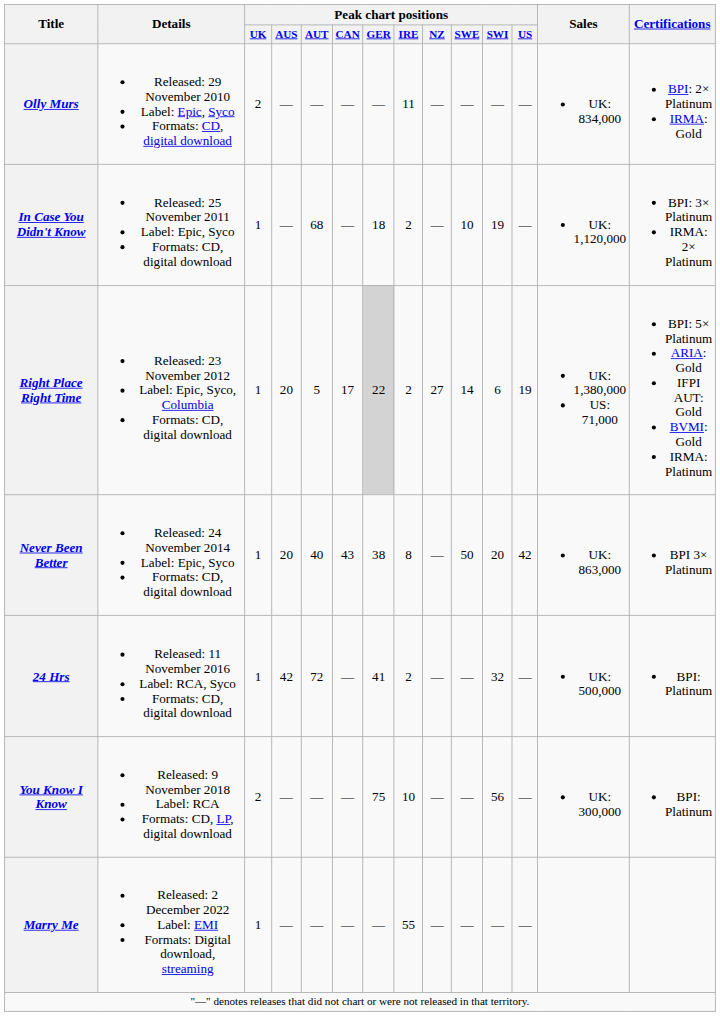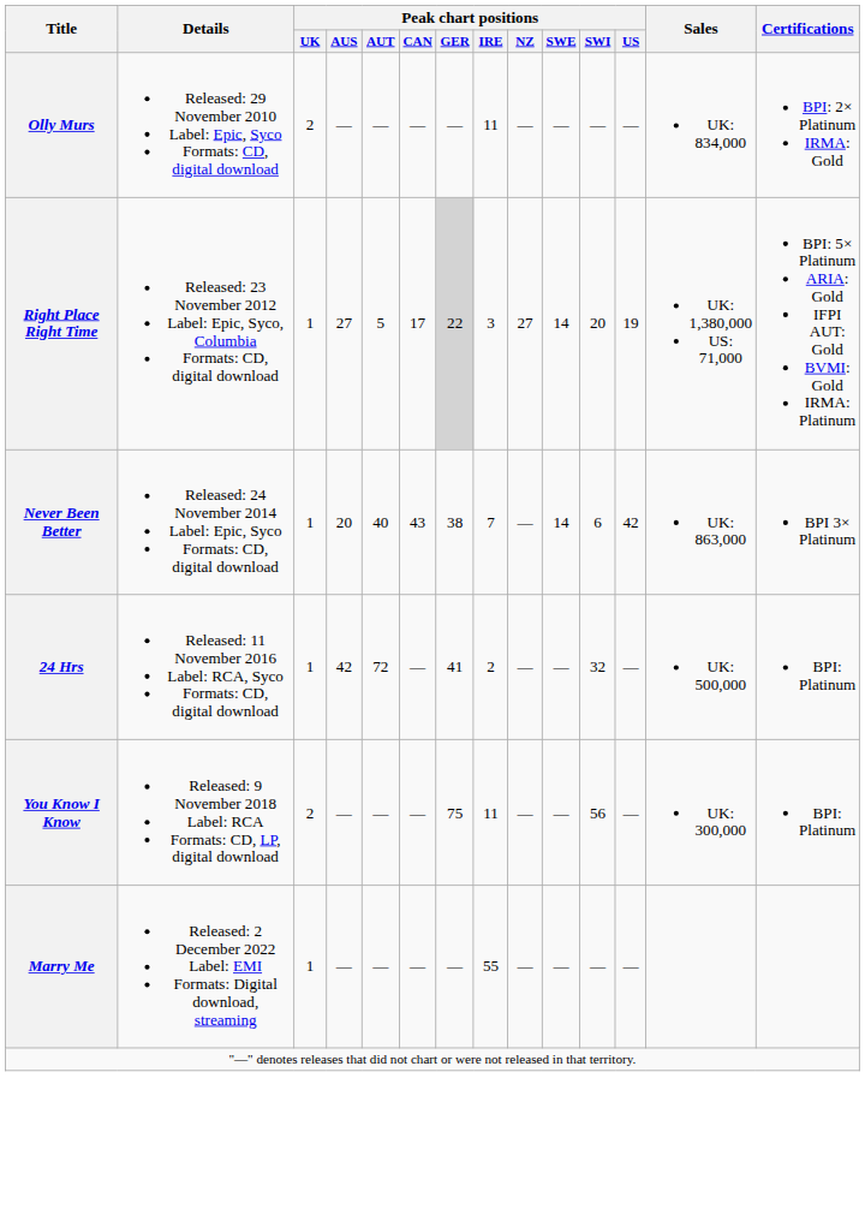 <table class="wikitable plainrowheaders" style="text-align:center;">
 <tr>
 <th scope="col" rowspan="2" style="width:12em;">Title</th>
 <th scope="col" rowspan="2" style="width:16em;">Details</th>
 <th scope="col" colspan="10">Peak chart positions</th>
 <th scope="col" rowspan="2">Sales</th>
 <th scope="col" rowspan="2"><a href='#'>Certifications</a></th>
 </tr>
 <tr>
 <th scope="col" style="width:2.5em;font-size:85%;"><a href='#'>UK</a><br></th>
 <th scope="col" style="width:2.5em;font-size:85%;"><a href='#'>AUS</a><br></th>
 <th scope="col" style="width:2.5em;font-size:85%;"><a href='#'>AUT</a><br></th>
 <th scope="col" style="width:2.5em;font-size:85%;"><a href='#'>CAN</a><br></th>
 <th scope="col" style="width:2.5em;font-size:85%;"><a href='#'>GER</a><br></th>
 <th scope="col" style="width:2.5em;font-size:85%;"><a href='#'>IRE</a><br></th>
 <th scope="col" style="width:3em;font-size:85%;"><a href='#'>NZ</a><br></th>
 <th scope="col" style="width:2.5em;font-size:85%;"><a href='#'>SWE</a><br></th>
 <th scope="col" style="width:2.5em;font-size:85%;"><a href='#'>SWI</a><br></th>
 <th scope="col" style="width:2.5em;font-size:85%;"><a href='#'>US</a><br></th>
 </tr>
 <tr>
 <th scope="row"><em><a href='#'>Olly Murs</a></em></th>
 <td><br><ul><li>Released: 29 November 2010</li><li>Label: <a href='#'>Epic</a>, <a href='#'>Syco</a></li><li>Formats: <a href='#'>CD</a>, <a href='#'>digital download</a></li></ul></td>
 <td>2</td>
 <td>—</td>
 <td>—</td>
 <td>—</td>
 <td>—</td>
 <td>11</td>
 <td>—</td>
 <td>—</td>
 <td>—</td>
 <td>—</td>
 <td><br><ul><li>UK: 834,000</li></ul></td>
 <td><br><ul><li><a href='#'>BPI</a>: 2× Platinum</li><li><a href='#'>IRMA</a>: Gold</li></ul></td>
 </tr>
 <tr>
-<th scope="row"><em><a href='#'>In Case You Didn't Know</a></em></th>
-<td><br><ul><li>Released: 25 November 2011</li><li>Label: Epic, Syco</li><li>Formats: CD, digital download</li></ul></td>
-<td>1</td>
-<td>—</td>
-<td>68</td>
-<td>—</td>
-<td>18</td>
-<td>2</td>
-<td>—</td>
-<td>10</td>
-<td>19</td>
-<td>—</td>
-<td><br><ul><li>UK: 1,120,000</li></ul></td>
-<td><br><ul><li>BPI: 3× Platinum</li><li>IRMA: 2× Platinum</li></ul></td>
-</tr>
-<tr>
 <th scope="row"><em><a href='#'>Right Place Right Time</a></em></th>
 <td><br><ul><li>Released: 23 November 2012</li><li>Label: Epic, Syco, <a href='#'>Columbia</a></li><li>Formats: CD, digital download</li></ul></td>
 <td>1</td>
-<td>20</td>
+<td>27</td>
 <td>5</td>
 <td>17</td>
 <td style="background: lightgrey;">22</td>
-<td>2</td>
+<td>3</td>
 <td>27</td>
 <td>14</td>
-<td>6</td>
+<td>20</td>
 <td>19</td>
 <td><br><ul><li>UK: 1,380,000</li><li>US: 71,000</li></ul></td>
 <td><br><ul><li>BPI: 5× Platinum</li><li><a href='#'>ARIA</a>: Gold</li><li>IFPI AUT: Gold</li><li><a href='#'>BVMI</a>: Gold</li><li>IRMA: Platinum</li></ul></td>
 </tr>
 <tr>
 <th scope="row"><em><a href='#'>Never Been Better</a></em></th>
 <td><br><ul><li>Released: 24 November 2014</li><li>Label: Epic, Syco</li><li>Formats: CD, digital download</li></ul></td>
 <td>1</td>
 <td>20</td>
 <td>40</td>
 <td>43</td>
 <td>38</td>
-<td>8</td>
+<td>7</td>
 <td>—</td>
-<td>50</td>
-<td>20</td>
+<td>14</td>
+<td>6</td>
 <td>42</td>
 <td><br><ul><li>UK: 863,000</li></ul></td>
 <td><br><ul><li>BPI 3× Platinum</li></ul></td>
 </tr>
 <tr>
 <th scope="row"><em><a href='#'>24 Hrs</a></em></th>
 <td><br><ul><li>Released: 11 November 2016</li><li>Label: RCA, Syco</li><li>Formats: CD, digital download</li></ul></td>
 <td>1</td>
 <td>42</td>
 <td>72</td>
 <td>—</td>
 <td>41</td>
 <td>2</td>
 <td>—</td>
 <td>—</td>
 <td>32</td>
 <td>—</td>
 <td><br><ul><li>UK: 500,000</li></ul></td>
 <td><br><ul><li>BPI: Platinum</li></ul></td>
 </tr>
 <tr>
 <th scope="row"><em><a href='#'>You Know I Know</a></em></th>
 <td><br><ul><li>Released: 9 November 2018</li><li>Label: RCA</li><li>Formats: CD, <a href='#'>LP</a>, digital download</li></ul></td>
 <td>2</td>
 <td>—</td>
 <td>—</td>
 <td>—</td>
 <td>75</td>
-<td>10</td>
+<td>11</td>
 <td>—</td>
 <td>—</td>
 <td>56</td>
 <td>—</td>
 <td><br><ul><li>UK: 300,000</li></ul></td>
 <td><br><ul><li>BPI: Platinum</li></ul></td>
 </tr>
 <tr>
 <th scope="row"><em><a href='#'>Marry Me</a></em></th>
 <td><br><ul><li>Released: 2 December 2022</li><li>Label: <a href='#'>EMI</a></li><li>Formats: Digital download, <a href='#'>streaming</a></li></ul></td>
 <td>1</td>
 <td>—</td>
 <td>—</td>
 <td>—</td>
 <td>—</td>
 <td>55</td>
 <td>—</td>
 <td>—</td>
 <td>—</td>
 <td>—</td>
 <td></td>
 <td></td>
 </tr>
 <tr>
 <td colspan="14" style="font-size:85%">"—" denotes releases that did not chart or were not released in that territory.</td>
 </tr>
 </table>
